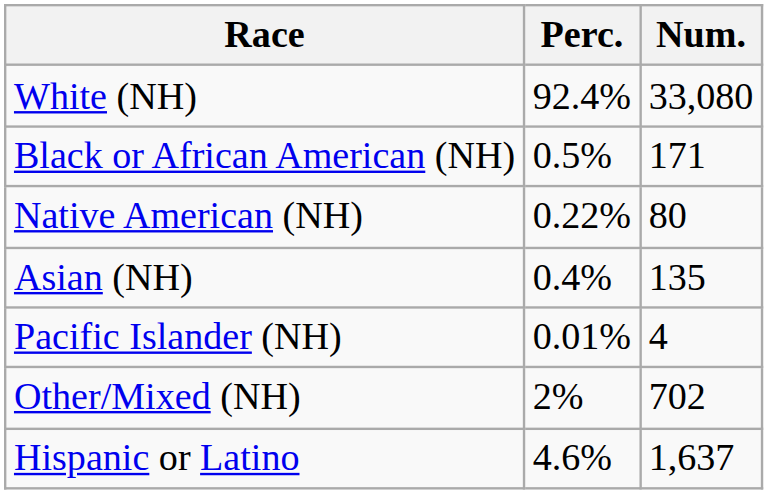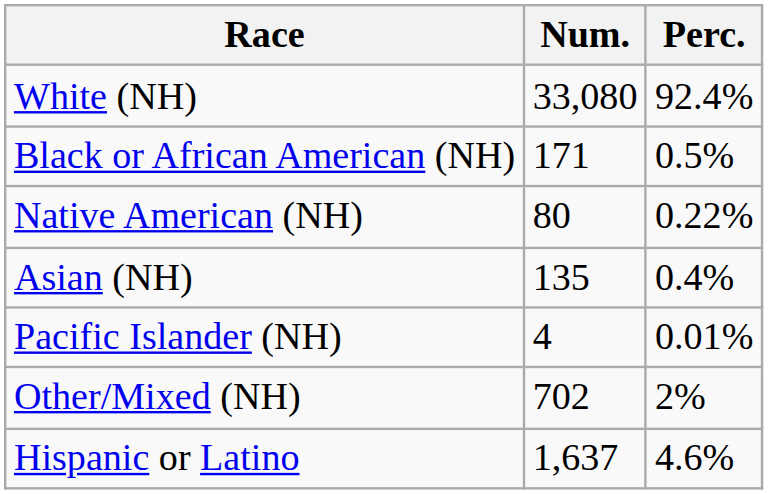 <table class="wikitable">
 <tr>
 <th>Race</th>
+<th>Num.</th>
 <th>Perc.</th>
-<th>Num.</th>
 </tr>
 <tr>
 <td><a href='#'>White</a> (NH)</td>
+<td>33,080</td>
 <td>92.4%</td>
-<td>33,080</td>
 </tr>
 <tr>
 <td><a href='#'>Black or African American</a> (NH)</td>
+<td>171</td>
 <td>0.5%</td>
-<td>171</td>
 </tr>
 <tr>
 <td><a href='#'>Native American</a> (NH)</td>
+<td>80</td>
 <td>0.22%</td>
-<td>80</td>
 </tr>
 <tr>
 <td><a href='#'>Asian</a> (NH)</td>
+<td>135</td>
 <td>0.4%</td>
-<td>135</td>
 </tr>
 <tr>
 <td><a href='#'>Pacific Islander</a> (NH)</td>
+<td>4</td>
 <td>0.01%</td>
-<td>4</td>
 </tr>
 <tr>
 <td><a href='#'>Other/Mixed</a> (NH)</td>
+<td>702</td>
 <td>2%</td>
-<td>702</td>
 </tr>
 <tr>
 <td><a href='#'>Hispanic</a> or <a href='#'>Latino</a></td>
+<td>1,637</td>
 <td>4.6%</td>
-<td>1,637</td>
 </tr>
 </table>
